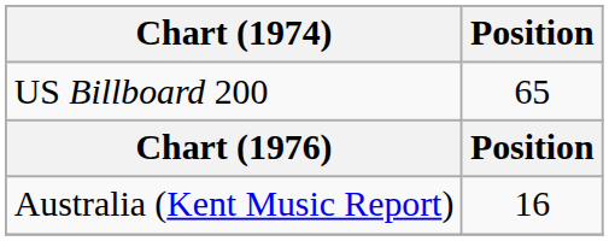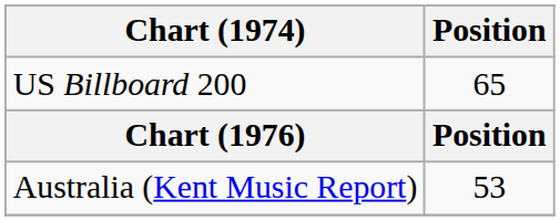 <table class="wikitable" style="text-align:center;">
 <tr>
 <th>Chart (1974)</th>
 <th>Position</th>
 </tr>
 <tr>
 <td align="left">US <em>Billboard</em> 200</td>
 <td>65</td>
 </tr>
 <tr>
 <th>Chart (1976)</th>
 <th>Position</th>
 </tr>
 <tr>
 <td align="left">Australia (<a href='#'>Kent Music Report</a>)</td>
-<td>16</td>
+<td>53</td>
 </tr>
 <tr>
 </tr>
 </table>
